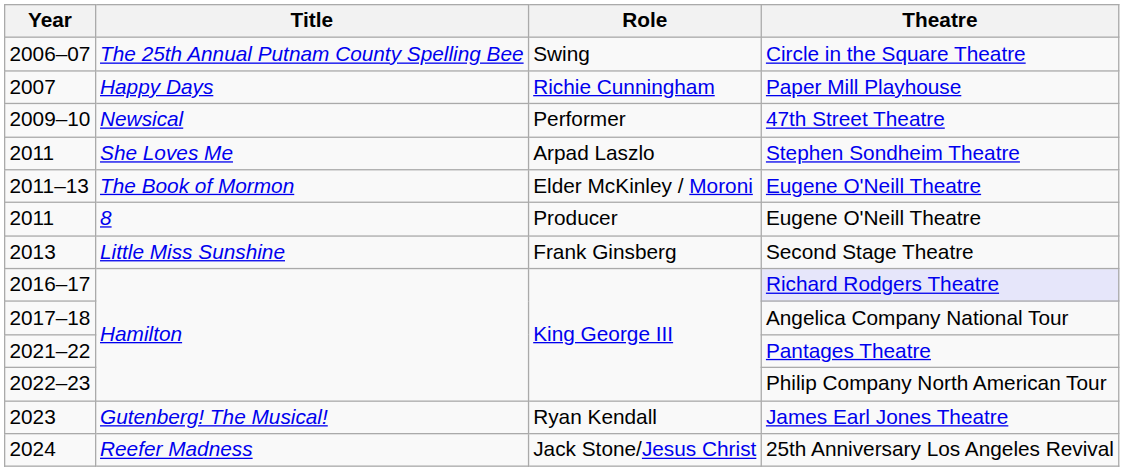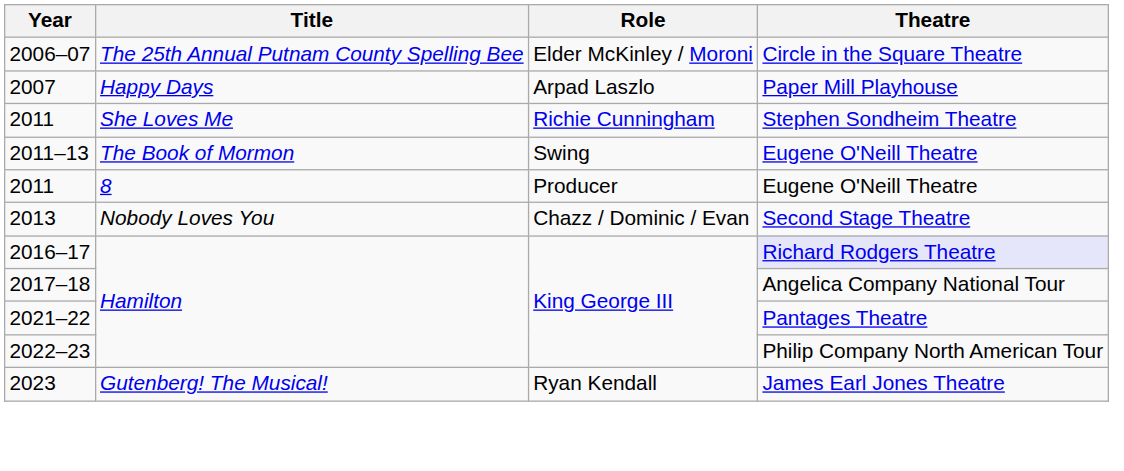 <table class="wikitable">
 <tr>
 <th>Year</th>
 <th>Title</th>
 <th>Role</th>
 <th>Theatre</th>
 </tr>
 <tr>
 <td>2006–07</td>
 <td><em><a href='#'>The 25th Annual Putnam County Spelling Bee</a></em></td>
-<td>Swing</td>
+<td>Elder McKinley / <a href='#'>Moroni</a></td>
 <td><a href='#'>Circle in the Square Theatre</a></td>
 </tr>
 <tr>
 <td>2007</td>
 <td><em><a href='#'>Happy Days</a></em></td>
-<td><a href='#'>Richie Cunningham</a></td>
+<td>Arpad Laszlo</td>
 <td><a href='#'>Paper Mill Playhouse</a></td>
-</tr>
-<tr>
-<td>2009–10</td>
-<td><em><a href='#'>Newsical</a></em></td>
-<td>Performer</td>
-<td><a href='#'>47th Street Theatre</a></td>
 </tr>
 <tr>
 <td>2011</td>
 <td><em><a href='#'>She Loves Me</a></em></td>
-<td>Arpad Laszlo</td>
+<td><a href='#'>Richie Cunningham</a></td>
 <td><a href='#'>Stephen Sondheim Theatre</a></td>
 </tr>
 <tr>
 <td>2011–13</td>
 <td><em><a href='#'>The Book of Mormon</a></em></td>
-<td>Elder McKinley / <a href='#'>Moroni</a></td>
+<td>Swing</td>
 <td><a href='#'>Eugene O'Neill Theatre</a></td>
 </tr>
 <tr>
 <td>2011</td>
 <td><em><a href='#'>8</a></em></td>
 <td>Producer</td>
 <td>Eugene O'Neill Theatre</td>
 </tr>
 <tr>
 <td>2013</td>
-<td><em><a href='#'>Little Miss Sunshine</a></em></td>
-<td>Frank Ginsberg</td>
-<td>Second Stage Theatre</td>
+<td><em>Nobody Loves You</em></td>
+<td>Chazz / Dominic / Evan</td>
+<td><a href='#'>Second Stage Theatre</a></td>
 </tr>
 <tr>
 <td>2016–17</td>
 <td rowspan=4><em><a href='#'>Hamilton</a></em></td>
 <td rowspan=4><a href='#'>King George III</a></td>
 <td style="background: lavender;"><a href='#'>Richard Rodgers Theatre</a></td>
 </tr>
 <tr>
 <td>2017–18</td>
 <td>Angelica Company National Tour</td>
 </tr>
 <tr>
 <td>2021–22</td>
 <td><a href='#'>Pantages Theatre</a></td>
 </tr>
 <tr>
 <td>2022–23</td>
 <td>Philip Company North American Tour</td>
 </tr>
 <tr>
 <td>2023</td>
 <td><em><a href='#'>Gutenberg! The Musical!</a></em></td>
 <td>Ryan Kendall</td>
 <td><a href='#'>James Earl Jones Theatre</a></td>
 </tr>
-<tr>
-<td>2024</td>
-<td><a href='#'><em>Reefer Madness</em></a></td>
-<td>Jack Stone/<a href='#'>Jesus Christ</a></td>
-<td>25th Anniversary Los Angeles Revival</td>
-</tr>
 </table>
